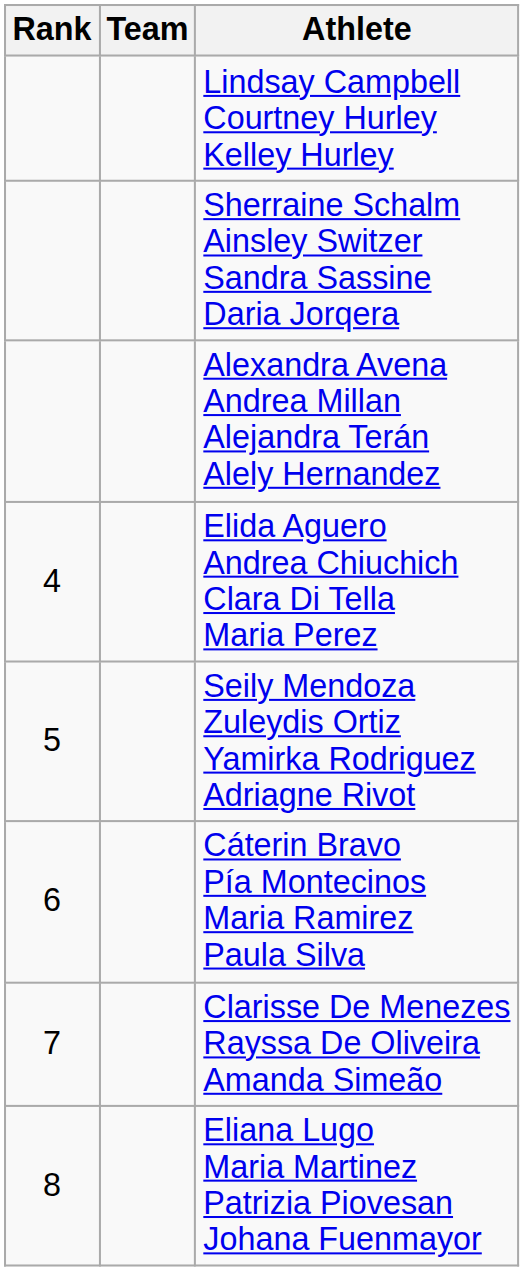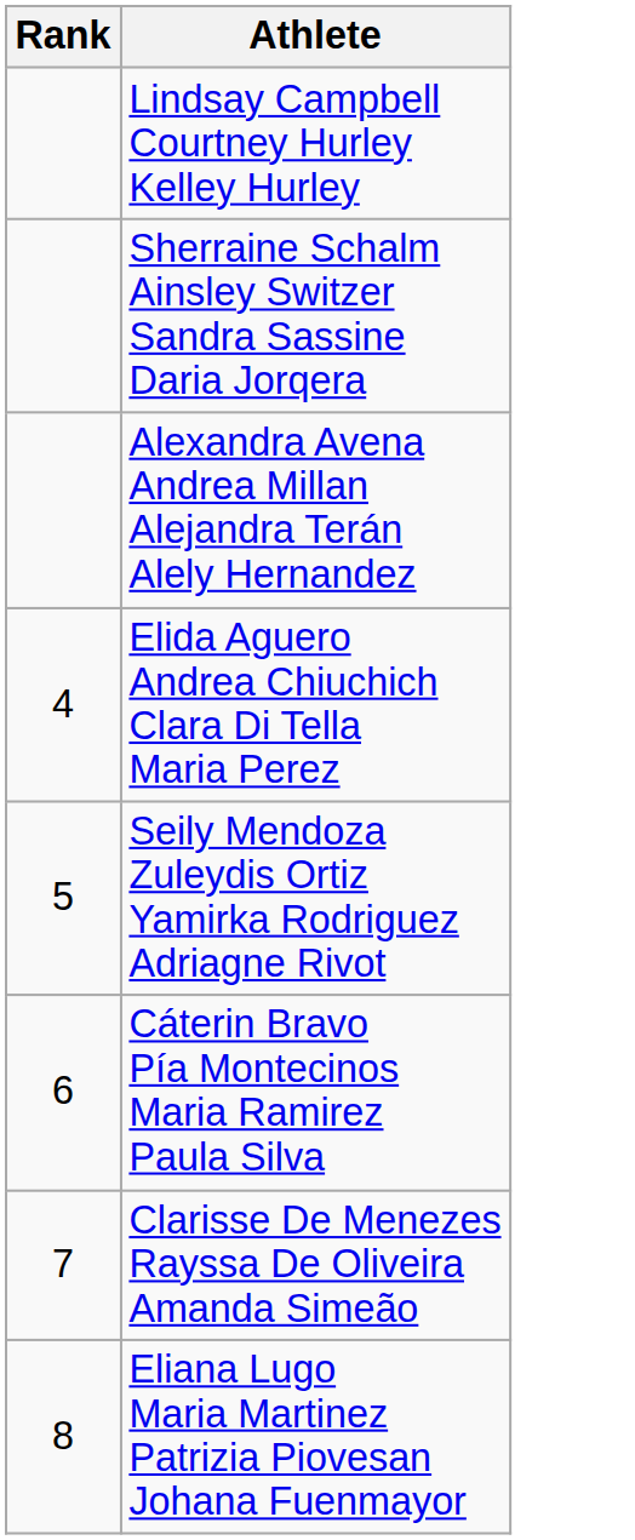 <table class="wikitable sortable" style="text-align:center">
 <tr>
 <th>Rank</th>
-<th>Team</th>
 <th class="unsortable">Athlete</th>
 </tr>
 <tr>
 <td></td>
-<td align="left"></td>
 <td align="left"><a href='#'>Lindsay Campbell</a><br><a href='#'>Courtney Hurley</a><br><a href='#'>Kelley Hurley</a></td>
 </tr>
 <tr>
 <td></td>
-<td align="left"></td>
 <td align="left"><a href='#'>Sherraine Schalm</a><br><a href='#'>Ainsley Switzer</a><br><a href='#'>Sandra Sassine</a><br><a href='#'>Daria Jorqera</a></td>
 </tr>
 <tr>
 <td></td>
-<td align="left"></td>
 <td align="left"><a href='#'>Alexandra Avena</a><br><a href='#'>Andrea Millan</a><br><a href='#'>Alejandra Terán</a><br><a href='#'>Alely Hernandez</a></td>
 </tr>
 <tr>
 <td>4</td>
-<td align="left"></td>
 <td align="left"><a href='#'>Elida Aguero</a><br><a href='#'>Andrea Chiuchich</a><br><a href='#'>Clara Di Tella</a><br><a href='#'>Maria Perez</a></td>
 </tr>
 <tr>
 <td>5</td>
-<td align="left"></td>
 <td align="left"><a href='#'>Seily Mendoza</a><br><a href='#'>Zuleydis Ortiz</a><br><a href='#'>Yamirka Rodriguez</a><br><a href='#'>Adriagne Rivot</a></td>
 </tr>
 <tr>
 <td>6</td>
-<td align="left"></td>
 <td align="left"><a href='#'>Cáterin Bravo</a><br><a href='#'>Pía Montecinos</a><br><a href='#'>Maria Ramirez</a><br><a href='#'>Paula Silva</a></td>
 </tr>
 <tr>
 <td>7</td>
-<td align="left"></td>
 <td align="left"><a href='#'>Clarisse De Menezes</a><br><a href='#'>Rayssa De Oliveira</a><br><a href='#'>Amanda Simeão</a></td>
 </tr>
 <tr>
 <td>8</td>
-<td align="left"></td>
 <td align="left"><a href='#'>Eliana Lugo</a><br><a href='#'>Maria Martinez</a><br><a href='#'>Patrizia Piovesan</a><br><a href='#'>Johana Fuenmayor</a></td>
 </tr>
 </table>
